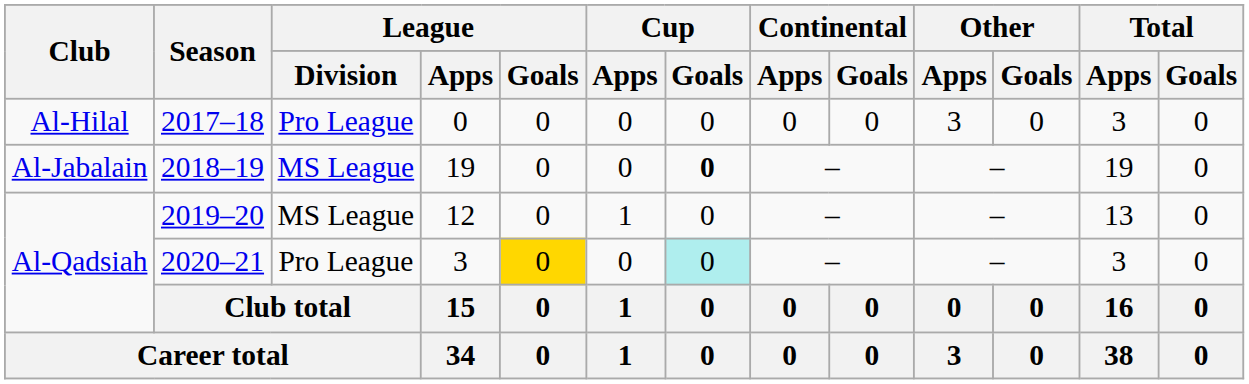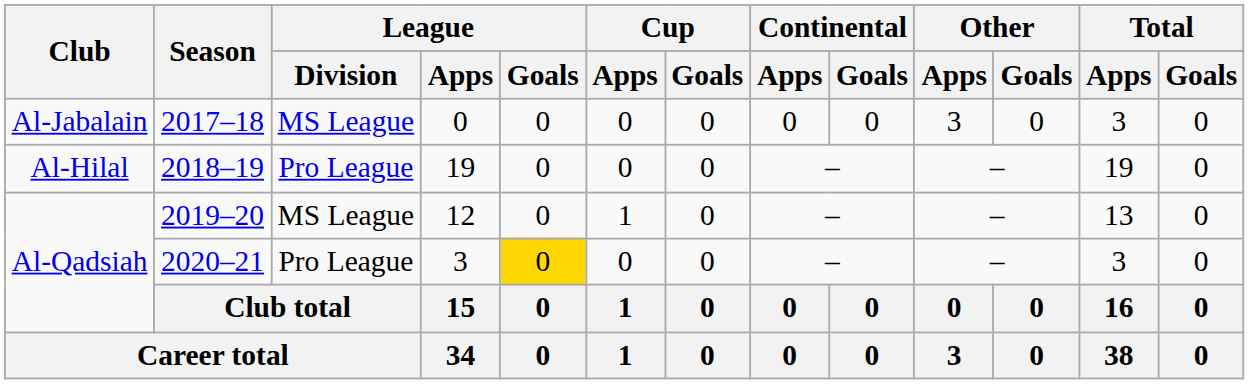 <table class="wikitable" style="text-align: center">
 <tr>
 <th rowspan="2">Club</th>
 <th rowspan="2">Season</th>
 <th colspan="3">League</th>
 <th colspan="2">Cup</th>
 <th colspan="2">Continental</th>
 <th colspan="2">Other</th>
 <th colspan="2">Total</th>
 </tr>
 <tr>
 <th>Division</th>
 <th>Apps</th>
 <th>Goals</th>
 <th>Apps</th>
 <th>Goals</th>
 <th>Apps</th>
 <th>Goals</th>
 <th>Apps</th>
 <th>Goals</th>
 <th>Apps</th>
 <th>Goals</th>
 </tr>
 <tr>
-<td rowspan="1"><a href='#'>Al-Hilal</a></td>
+<td rowspan="1"><a href='#'>Al-Jabalain</a></td>
 <td><a href='#'>2017–18</a></td>
-<td><a href='#'>Pro League</a></td>
+<td><a href='#'>MS League</a></td>
 <td>0</td>
 <td>0</td>
 <td>0</td>
 <td>0</td>
 <td>0</td>
 <td>0</td>
 <td>3</td>
 <td>0</td>
 <td>3</td>
 <td>0</td>
 </tr>
 <tr>
-<td rowspan="1"><a href='#'>Al-Jabalain</a></td>
+<td rowspan="1"><a href='#'>Al-Hilal</a></td>
 <td><a href='#'>2018–19</a></td>
-<td><a href='#'>MS League</a></td>
+<td><a href='#'>Pro League</a></td>
 <td>19</td>
 <td>0</td>
 <td>0</td>
-<td><strong>0</strong></td>
+<td>0</td>
 <td colspan="2">–</td>
 <td colspan="2">–</td>
 <td>19</td>
 <td>0</td>
 </tr>
 <tr>
 <td rowspan="3"><a href='#'>Al-Qadsiah</a></td>
 <td><a href='#'>2019–20</a></td>
 <td>MS League</td>
 <td>12</td>
 <td>0</td>
 <td>1</td>
 <td>0</td>
 <td colspan="2">–</td>
 <td colspan="2">–</td>
 <td>13</td>
 <td>0</td>
 </tr>
 <tr>
 <td><a href='#'>2020–21</a></td>
 <td>Pro League</td>
 <td>3</td>
 <td style="background: gold;">0</td>
 <td>0</td>
-<td style="background: paleturquoise;">0</td>
+<td>0</td>
 <td colspan="2">–</td>
 <td colspan="2">–</td>
 <td>3</td>
 <td>0</td>
 </tr>
 <tr>
 <th colspan=2>Club total</th>
 <th>15</th>
 <th>0</th>
 <th>1</th>
 <th>0</th>
 <th>0</th>
 <th>0</th>
 <th>0</th>
 <th>0</th>
 <th>16</th>
 <th>0</th>
 </tr>
 <tr>
 <th colspan=3>Career total</th>
 <th>34</th>
 <th>0</th>
 <th>1</th>
 <th>0</th>
 <th>0</th>
 <th>0</th>
 <th>3</th>
 <th>0</th>
 <th>38</th>
 <th>0</th>
 </tr>
 </table>
